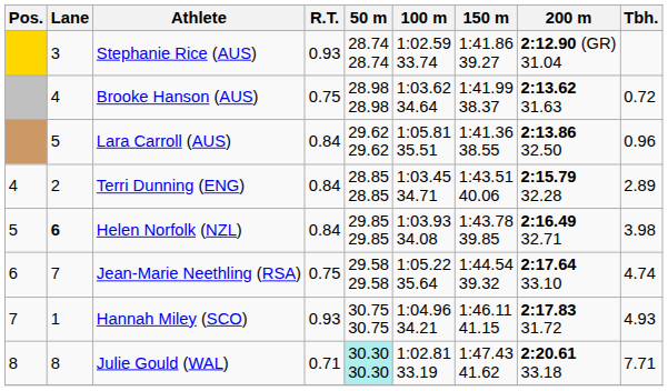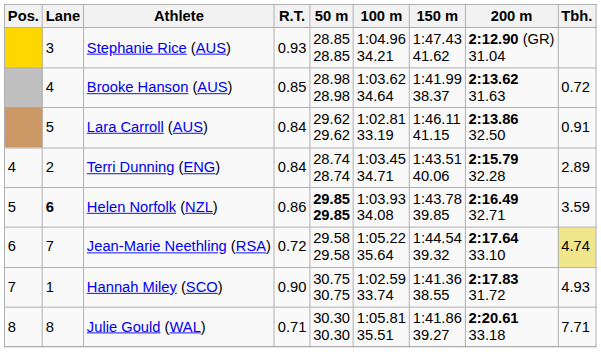 <table class="wikitable">
 <tr>
 <th>Pos.</th>
 <th>Lane</th>
 <th>Athlete</th>
 <th>R.T.</th>
 <th>50 m</th>
 <th>100 m</th>
 <th>150 m</th>
 <th>200 m</th>
 <th>Tbh.</th>
 </tr>
 <tr>
 <td style="text-align:center;background-color:gold;"></td>
 <td>3</td>
 <td> <a href='#'>Stephanie Rice</a> (<a href='#'>AUS</a>)</td>
 <td>0.93</td>
-<td>28.74<br>28.74</td>
-<td>1:02.59<br>33.74</td>
-<td>1:41.86<br>39.27</td>
+<td>28.85<br>28.85</td>
+<td>1:04.96<br>34.21</td>
+<td>1:47.43<br>41.62</td>
 <td><strong>2:12.90</strong> (GR)<br>31.04</td>
 <td> </td>
 </tr>
 <tr>
 <td style="text-align:center;background-color:silver;"></td>
 <td>4</td>
 <td> <a href='#'>Brooke Hanson</a> (<a href='#'>AUS</a>)</td>
-<td>0.75</td>
+<td>0.85</td>
 <td>28.98<br>28.98</td>
 <td>1:03.62<br>34.64</td>
 <td>1:41.99<br>38.37</td>
 <td><strong>2:13.62</strong><br>31.63</td>
 <td>0.72</td>
 </tr>
 <tr>
 <td style="text-align:center;background-color:#cc9966;"></td>
 <td>5</td>
 <td> <a href='#'>Lara Carroll</a> (<a href='#'>AUS</a>)</td>
 <td>0.84</td>
 <td>29.62<br>29.62</td>
-<td>1:05.81<br>35.51</td>
-<td>1:41.36<br>38.55</td>
+<td>1:02.81<br>33.19</td>
+<td>1:46.11<br>41.15</td>
 <td><strong>2:13.86</strong><br>32.50</td>
-<td>0.96</td>
+<td>0.91</td>
 </tr>
 <tr>
 <td>4</td>
 <td>2</td>
 <td> <a href='#'>Terri Dunning</a> (<a href='#'>ENG</a>)</td>
 <td>0.84</td>
-<td>28.85<br>28.85</td>
+<td>28.74<br>28.74</td>
 <td>1:03.45<br>34.71</td>
 <td>1:43.51<br>40.06</td>
 <td><strong>2:15.79</strong><br>32.28</td>
 <td>2.89</td>
 </tr>
 <tr>
 <td>5</td>
 <td><strong>6</strong></td>
 <td> <a href='#'>Helen Norfolk</a> (<a href='#'>NZL</a>)</td>
-<td>0.84</td>
-<td>29.85<br>29.85</td>
+<td>0.86</td>
+<td><strong>29.85<br>29.85</strong></td>
 <td>1:03.93<br>34.08</td>
 <td>1:43.78<br>39.85</td>
 <td><strong>2:16.49</strong><br>32.71</td>
-<td>3.98</td>
+<td>3.59</td>
 </tr>
 <tr>
 <td>6</td>
 <td>7</td>
 <td> <a href='#'>Jean-Marie Neethling</a> (<a href='#'>RSA</a>)</td>
-<td>0.75</td>
+<td>0.72</td>
 <td>29.58<br>29.58</td>
 <td>1:05.22<br>35.64</td>
 <td>1:44.54<br>39.32</td>
 <td><strong>2:17.64</strong><br>33.10</td>
-<td>4.74</td>
+<td style="background: khaki;">4.74</td>
 </tr>
 <tr>
 <td>7</td>
 <td>1</td>
 <td> <a href='#'>Hannah Miley</a> (<a href='#'>SCO</a>)</td>
-<td>0.93</td>
+<td>0.90</td>
 <td>30.75<br>30.75</td>
-<td>1:04.96<br>34.21</td>
-<td>1:46.11<br>41.15</td>
+<td>1:02.59<br>33.74</td>
+<td>1:41.36<br>38.55</td>
 <td><strong>2:17.83</strong><br>31.72</td>
 <td>4.93</td>
 </tr>
 <tr>
 <td>8</td>
 <td>8</td>
 <td> <a href='#'>Julie Gould</a> (<a href='#'>WAL</a>)</td>
 <td>0.71</td>
-<td style="background: paleturquoise;">30.30<br>30.30</td>
-<td>1:02.81<br>33.19</td>
-<td>1:47.43<br>41.62</td>
+<td>30.30<br>30.30</td>
+<td>1:05.81<br>35.51</td>
+<td>1:41.86<br>39.27</td>
 <td><strong>2:20.61</strong><br>33.18</td>
 <td>7.71</td>
 </tr>
 <tr>
 </tr>
 </table>
